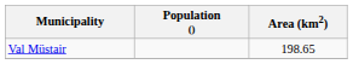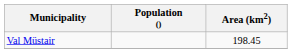 <table class="wikitable">
 <tr>
 <th width="160">Municipality</th>
 <th width="140">Population <small><br>()</small></th>
 <th width="120">Area (km<sup>2</sup>)</th>
 </tr>
 <tr>
 <td><a href='#'>Val Müstair</a></td>
 <td align="center"></td>
-<td align="center">198.65</td>
+<td align="center">198.45</td>
 </tr>
 <tr>
 </tr>
 </table>
